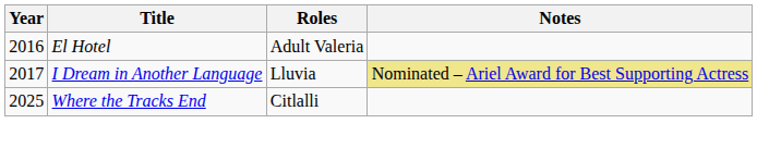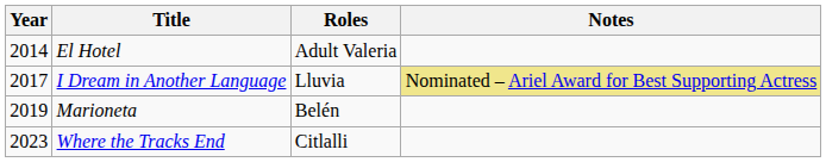 <table class="wikitable sortable">
 <tr>
 <th>Year</th>
 <th>Title</th>
 <th>Roles</th>
 <th>Notes</th>
 </tr>
 <tr>
-<td>2016</td>
+<td>2014</td>
 <td><em>El Hotel</em></td>
 <td>Adult Valeria</td>
 <td></td>
 </tr>
 <tr>
 <td>2017</td>
 <td><em><a href='#'>I Dream in Another Language</a></em></td>
 <td>Lluvia</td>
 <td style="background: khaki;">Nominated – <a href='#'>Ariel Award for Best Supporting Actress</a></td>
 </tr>
 <tr>
-<td>2025</td>
+<td>2019</td>
+<td><em>Marioneta</em></td>
+<td>Belén</td>
+<td></td>
+</tr>
+<tr>
+<td>2023</td>
 <td><em><a href='#'>Where the Tracks End</a></em></td>
 <td>Citlalli</td>
 <td></td>
 </tr>
 <tr>
 </tr>
 </table>
